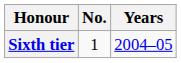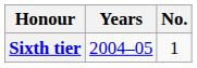 <table class="wikitable plainrowheaders">
 <tr>
 <th scope=col>Honour</th>
+<th scope=col>Years</th>
 <th scope=col>No.</th>
-<th scope=col>Years</th>
 </tr>
 <tr>
 <th scope=row><a href='#'>Sixth tier</a></th>
+<td><a href='#'>2004–05</a></td>
 <td align=center>1</td>
-<td><a href='#'>2004–05</a></td>
 </tr>
 </table>
